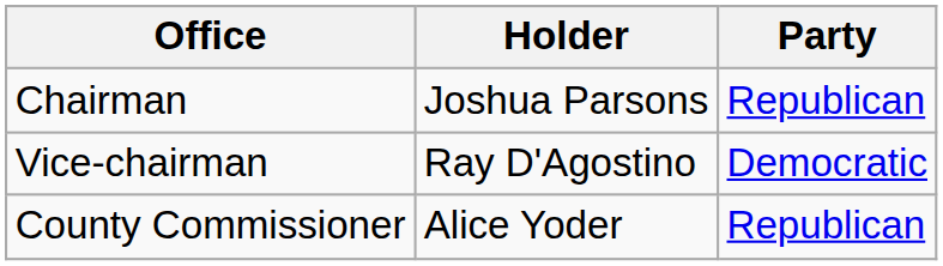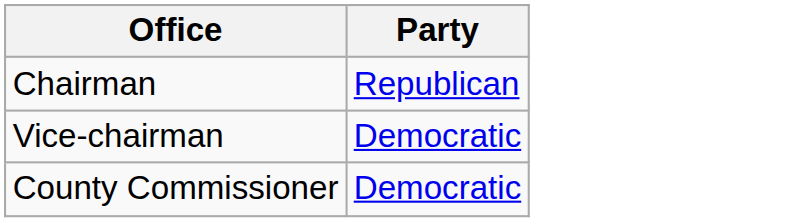 <table class="wikitable">
 <tr>
 <th>Office</th>
-<th>Holder</th>
 <th>Party</th>
 </tr>
 <tr>
 <td>Chairman</td>
-<td>Joshua Parsons</td>
 <td><a href='#'>Republican</a></td>
 </tr>
 <tr>
 <td>Vice-chairman</td>
-<td>Ray D'Agostino</td>
 <td><a href='#'>Democratic</a></td>
 </tr>
 <tr>
 <td>County Commissioner</td>
-<td>Alice Yoder</td>
-<td><a href='#'>Republican</a></td>
+<td><a href='#'>Democratic</a></td>
 </tr>
 </table>
